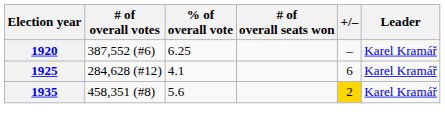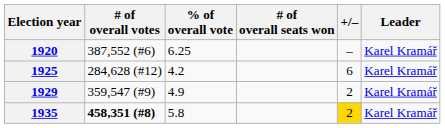 <table class=wikitable>
 <tr>
 <th>Election year</th>
 <th># of<br>overall votes</th>
 <th>% of<br>overall vote</th>
 <th># of<br>overall seats won</th>
 <th>+/–</th>
 <th>Leader</th>
 </tr>
 <tr>
 <th><a href='#'>1920</a></th>
 <td>387,552 (#6)</td>
 <td>6.25</td>
 <td></td>
 <td style="text-align: center">–</td>
 <td style="text-align: center"><a href='#'>Karel Kramář</a></td>
 </tr>
 <tr>
 <th><a href='#'>1925</a></th>
 <td>284,628 (#12)</td>
-<td>4.1</td>
+<td>4.2</td>
 <td></td>
 <td style="text-align: center"> 6</td>
 <td style="text-align: center"><a href='#'>Karel Kramář</a></td>
 </tr>
 <tr>
+<th><a href='#'>1929</a></th>
+<td>359,547 (#9)</td>
+<td>4.9</td>
+<td></td>
+<td style="text-align: center"> 2</td>
+<td style="text-align: center"><a href='#'>Karel Kramář</a></td>
+</tr>
+<tr>
 <th><a href='#'>1935</a></th>
-<td>458,351 (#8)</td>
-<td>5.6</td>
+<td><strong>458,351 (#8)</strong></td>
+<td>5.8</td>
 <td></td>
 <td style="background: gold; text-align: center"> 2</td>
 <td style="text-align: center"><a href='#'>Karel Kramář</a></td>
 </tr>
 </table>
